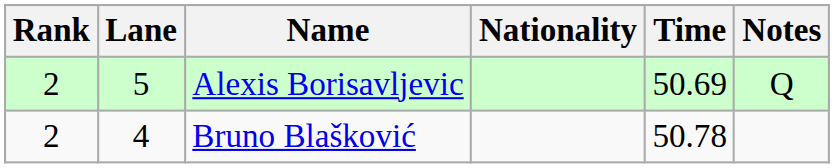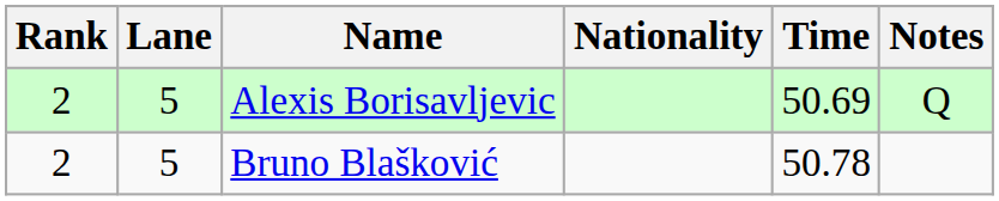 <table class="wikitable sortable" style="text-align:center">
 <tr>
 <th>Rank</th>
 <th>Lane</th>
 <th>Name</th>
 <th>Nationality</th>
 <th>Time</th>
 <th>Notes</th>
 </tr>
 <tr bgcolor=ccffcc>
 <td>2</td>
 <td>5</td>
 <td align=left><a href='#'>Alexis Borisavljevic</a></td>
 <td align=left></td>
 <td>50.69</td>
 <td>Q</td>
 </tr>
 <tr>
 <td>2</td>
-<td>4</td>
+<td>5</td>
 <td align=left><a href='#'>Bruno Blašković</a></td>
 <td align=left></td>
 <td>50.78</td>
 <td></td>
 </tr>
 </table>
